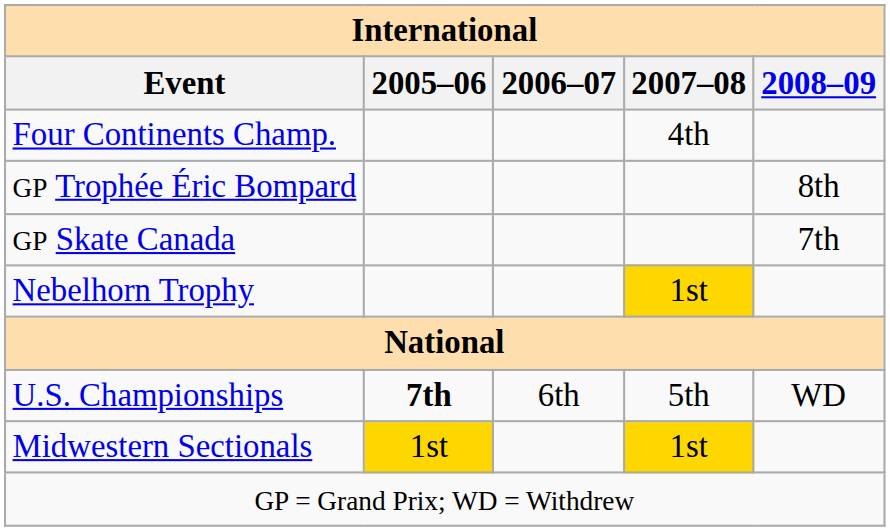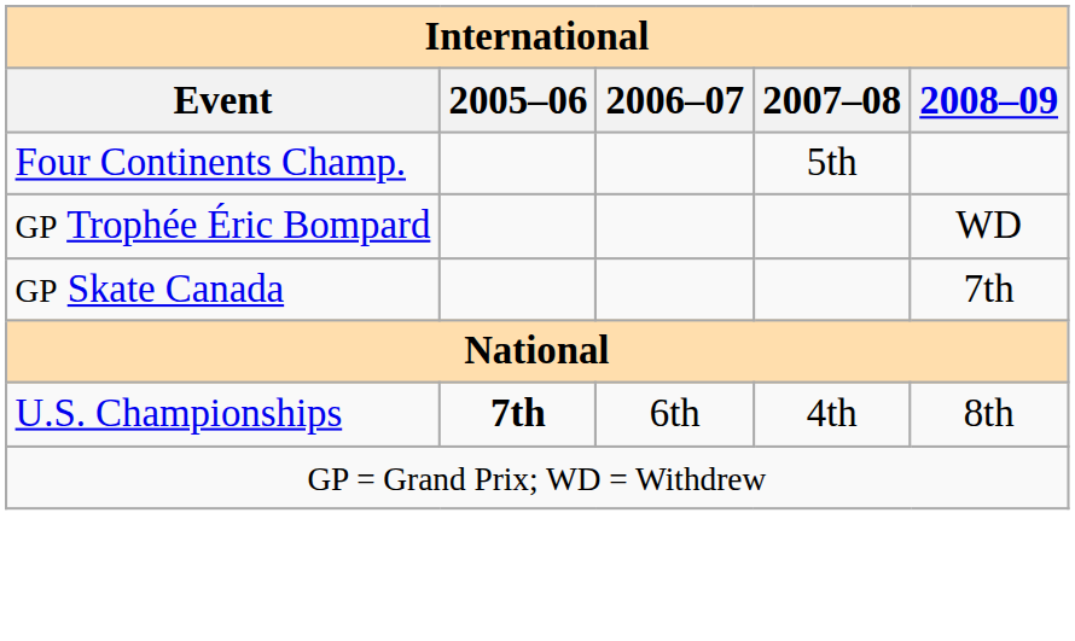 <table class="wikitable" style="text-align:center">
 <tr>
 <th colspan="5" style="background:#ffdead; text-align:center;"><strong>International</strong></th>
 </tr>
 <tr>
 <th>Event</th>
 <th>2005–06</th>
 <th>2006–07</th>
 <th>2007–08</th>
 <th><a href='#'>2008–09</a></th>
 </tr>
 <tr>
 <td align=left><a href='#'>Four Continents Champ.</a></td>
 <td></td>
 <td></td>
-<td>4th</td>
+<td>5th</td>
 <td></td>
 </tr>
 <tr>
 <td align=left><small>GP</small> <a href='#'>Trophée Éric Bompard</a></td>
 <td></td>
 <td></td>
 <td></td>
-<td>8th</td>
+<td>WD</td>
 </tr>
 <tr>
 <td align=left><small>GP</small> <a href='#'>Skate Canada</a></td>
 <td></td>
 <td></td>
 <td></td>
 <td>7th</td>
 </tr>
 <tr>
-<td align=left><a href='#'>Nebelhorn Trophy</a></td>
-<td></td>
-<td></td>
-<td style="background:gold;">1st</td>
-<td></td>
-</tr>
-<tr>
 <th colspan="5" style="background:#ffdead; text-align:center;"><strong>National</strong></th>
 </tr>
 <tr>
 <td align=left><a href='#'>U.S. Championships</a></td>
 <td><strong>7th</strong></td>
 <td>6th</td>
-<td>5th</td>
-<td>WD</td>
-</tr>
-<tr>
-<td align=left><a href='#'>Midwestern Sectionals</a></td>
-<td style="background:gold;">1st</td>
-<td></td>
-<td style="background:gold;">1st</td>
-<td></td>
+<td>4th</td>
+<td>8th</td>
 </tr>
 <tr>
 <td colspan="5" style="text-align:center;"><small> GP = Grand Prix; WD = Withdrew </small></td>
 </tr>
 </table>
